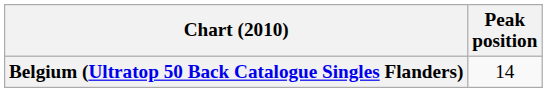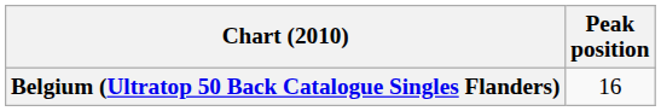 <table class="wikitable plainrowheaders" style="text-align:center;">
 <tr>
 <th>Chart (2010)</th>
 <th>Peak<br>position</th>
 </tr>
 <tr>
 <th scope="row">Belgium (<a href='#'>Ultratop 50 Back Catalogue Singles</a> Flanders)</th>
-<td>14</td>
+<td>16</td>
 </tr>
 </table>
